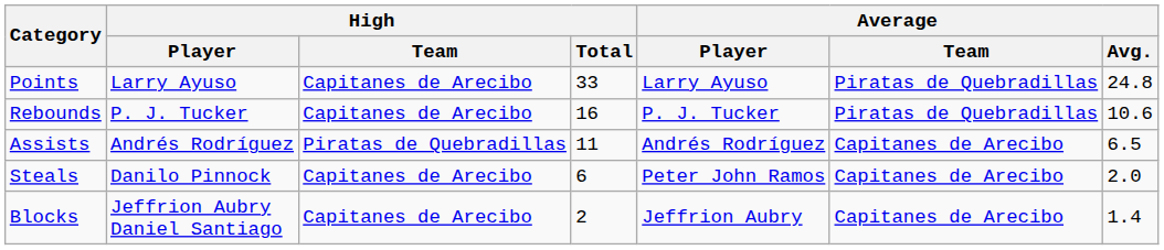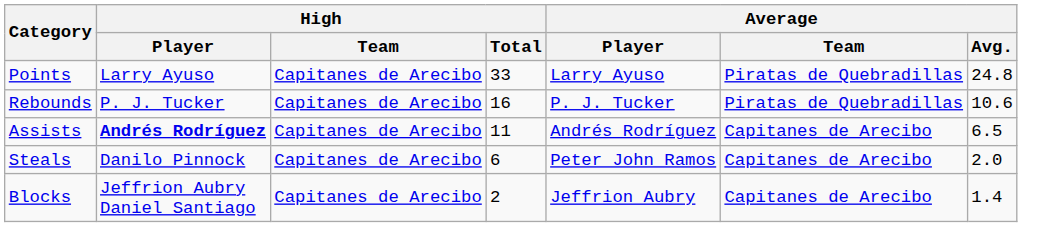 <table class=wikitable style="text-align:left;">
 <tr>
 <th rowspan=2>Category</th>
 <th colspan=3>High</th>
 <th colspan=4>Average</th>
 </tr>
 <tr>
 <th>Player</th>
 <th>Team</th>
 <th>Total</th>
 <th>Player</th>
 <th>Team</th>
 <th>Avg.</th>
 </tr>
 <tr>
 <td><a href='#'>Points</a></td>
 <td><a href='#'>Larry Ayuso</a></td>
 <td><a href='#'>Capitanes de Arecibo</a></td>
 <td>33</td>
 <td><a href='#'>Larry Ayuso</a></td>
 <td><a href='#'>Piratas de Quebradillas</a></td>
 <td>24.8</td>
 </tr>
 <tr>
 <td><a href='#'>Rebounds</a></td>
 <td><a href='#'>P. J. Tucker</a></td>
 <td><a href='#'>Capitanes de Arecibo</a></td>
 <td>16</td>
 <td><a href='#'>P. J. Tucker</a></td>
 <td><a href='#'>Piratas de Quebradillas</a></td>
 <td>10.6</td>
 </tr>
 <tr>
 <td><a href='#'>Assists</a></td>
-<td><a href='#'>Andrés Rodríguez</a></td>
-<td><a href='#'>Piratas de Quebradillas</a></td>
+<td><strong><a href='#'>Andrés Rodríguez</a></strong></td>
+<td><a href='#'>Capitanes de Arecibo</a></td>
 <td>11</td>
 <td><a href='#'>Andrés Rodríguez</a></td>
 <td><a href='#'>Capitanes de Arecibo</a></td>
 <td>6.5</td>
 </tr>
 <tr>
 <td><a href='#'>Steals</a></td>
 <td><a href='#'>Danilo Pinnock</a></td>
 <td><a href='#'>Capitanes de Arecibo</a></td>
 <td>6</td>
 <td><a href='#'>Peter John Ramos</a></td>
 <td><a href='#'>Capitanes de Arecibo</a></td>
 <td>2.0</td>
 </tr>
 <tr>
 <td><a href='#'>Blocks</a></td>
 <td><a href='#'>Jeffrion Aubry</a><br><a href='#'>Daniel Santiago</a></td>
 <td><a href='#'>Capitanes de Arecibo</a></td>
 <td>2</td>
 <td><a href='#'>Jeffrion Aubry</a></td>
 <td><a href='#'>Capitanes de Arecibo</a></td>
 <td>1.4</td>
 </tr>
 </table>
